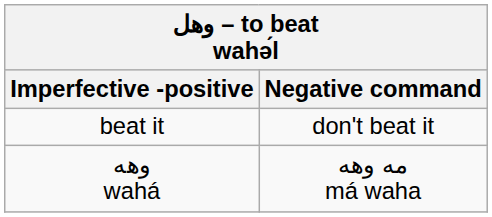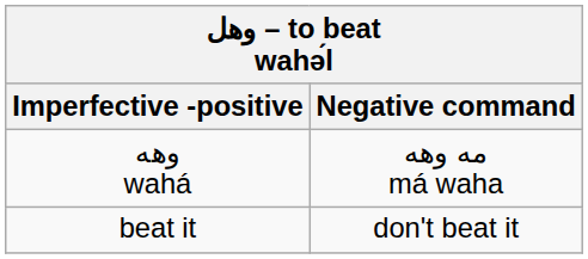 <table class="wikitable" style="text-align: center">
 <tr>
 <th colspan="2">وهل – to beat<br>wahә́l</th>
 </tr>
 <tr>
 <th>Imperfective -positive</th>
 <th>Negative command</th>
 </tr>
 <tr>
+<td>وهه<br>wahá</td>
+<td>مه وهه<br>má waha</td>
+</tr>
+<tr>
 <td>beat it</td>
 <td>don't beat it</td>
 </tr>
-<tr>
-<td>وهه<br>wahá</td>
-<td>مه وهه<br>má waha</td>
-</tr>
 </table>
